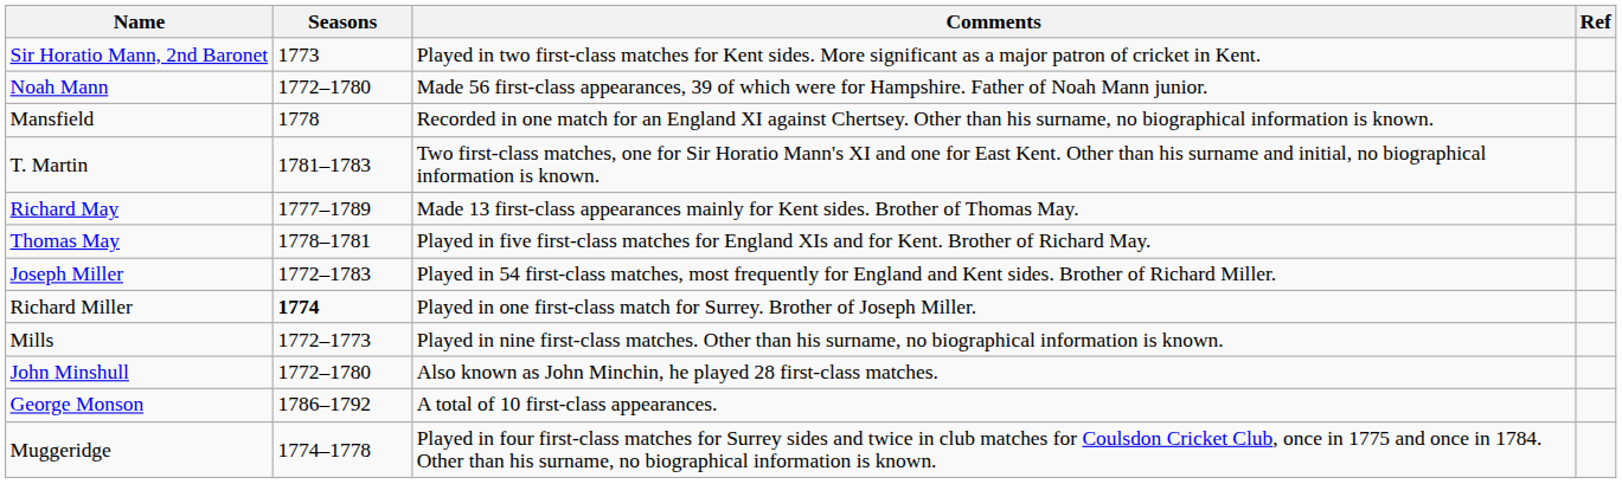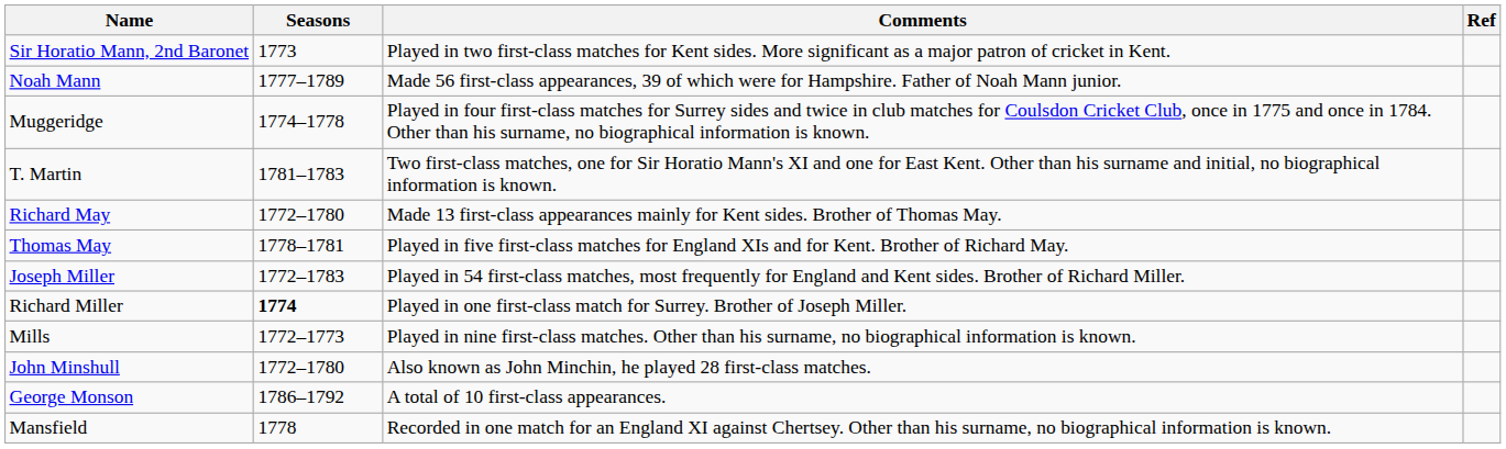 <table class="wikitable">
 <tr>
 <th style="width:200px">Name</th>
 <th style="width: 100px">Seasons</th>
 <th>Comments</th>
 <th>Ref</th>
 </tr>
 <tr>
 <td><a href='#'>Sir Horatio Mann, 2nd Baronet</a></td>
 <td>1773</td>
 <td>Played in two first-class matches for Kent sides. More significant as a major patron of cricket in Kent.</td>
 <td></td>
 </tr>
 <tr>
 <td><a href='#'>Noah Mann</a></td>
-<td>1772–1780</td>
+<td>1777–1789</td>
 <td>Made 56 first-class appearances, 39 of which were for Hampshire. Father of Noah Mann junior.</td>
 <td></td>
 </tr>
 <tr>
-<td>Mansfield</td>
-<td>1778</td>
-<td>Recorded in one match for an England XI against Chertsey. Other than his surname, no biographical information is known.</td>
+<td>Muggeridge</td>
+<td>1774–1778</td>
+<td>Played in four first-class matches for Surrey sides and twice in club matches for <a href='#'>Coulsdon Cricket Club</a>, once in 1775 and once in 1784. Other than his surname, no biographical information is known.</td>
 <td></td>
 </tr>
 <tr>
 <td>T. Martin</td>
 <td>1781–1783</td>
 <td>Two first-class matches, one for Sir Horatio Mann's XI and one for East Kent. Other than his surname and initial, no biographical information is known.</td>
 <td></td>
 </tr>
 <tr>
 <td><a href='#'>Richard May</a></td>
-<td>1777–1789</td>
+<td>1772–1780</td>
 <td>Made 13 first-class appearances mainly for Kent sides. Brother of Thomas May.</td>
 <td></td>
 </tr>
 <tr>
 <td><a href='#'>Thomas May</a></td>
 <td>1778–1781</td>
 <td>Played in five first-class matches for England XIs and for Kent. Brother of Richard May.</td>
 <td></td>
 </tr>
 <tr>
 <td><a href='#'>Joseph Miller</a></td>
 <td>1772–1783</td>
 <td>Played in 54 first-class matches, most frequently for England and Kent sides. Brother of Richard Miller.</td>
 <td></td>
 </tr>
 <tr>
 <td>Richard Miller</td>
 <td><strong>1774</strong></td>
 <td>Played in one first-class match for Surrey. Brother of Joseph Miller.</td>
 <td></td>
 </tr>
 <tr>
 <td>Mills</td>
 <td>1772–1773</td>
 <td>Played in nine first-class matches. Other than his surname, no biographical information is known.</td>
 <td></td>
 </tr>
 <tr>
 <td><a href='#'>John Minshull</a></td>
 <td>1772–1780</td>
 <td>Also known as John Minchin, he played 28 first-class matches.</td>
 <td></td>
 </tr>
 <tr>
 <td><a href='#'>George Monson</a></td>
 <td>1786–1792</td>
 <td>A total of 10 first-class appearances.</td>
 <td></td>
 </tr>
 <tr>
-<td>Muggeridge</td>
-<td>1774–1778</td>
-<td>Played in four first-class matches for Surrey sides and twice in club matches for <a href='#'>Coulsdon Cricket Club</a>, once in 1775 and once in 1784. Other than his surname, no biographical information is known.</td>
+<td>Mansfield</td>
+<td>1778</td>
+<td>Recorded in one match for an England XI against Chertsey. Other than his surname, no biographical information is known.</td>
 <td></td>
 </tr>
 </table>
